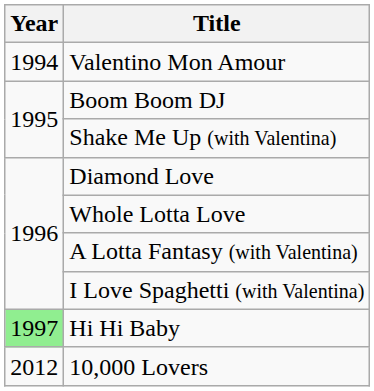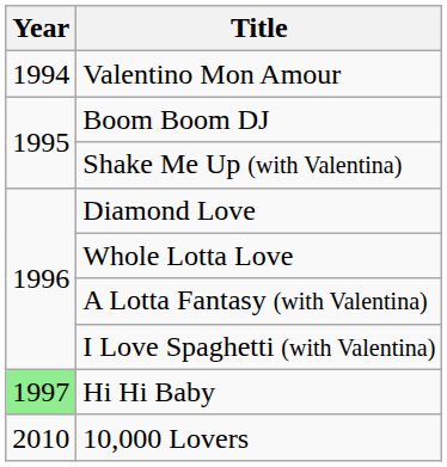 <table class="wikitable">
 <tr>
 <th>Year</th>
 <th>Title</th>
 </tr>
 <tr>
 <td>1994</td>
 <td>Valentino Mon Amour</td>
 </tr>
 <tr>
 <td rowspan="2">1995</td>
 <td>Boom Boom DJ</td>
 </tr>
 <tr>
 <td>Shake Me Up <small>(with Valentina)</small></td>
 </tr>
 <tr>
 <td rowspan="4">1996</td>
 <td>Diamond Love</td>
 </tr>
 <tr>
 <td>Whole Lotta Love</td>
 </tr>
 <tr>
 <td>A Lotta Fantasy <small>(with Valentina)</small></td>
 </tr>
 <tr>
 <td>I Love Spaghetti <small>(with Valentina)</small></td>
 </tr>
 <tr>
 <td style="background: lightgreen;">1997</td>
 <td>Hi Hi Baby</td>
 </tr>
 <tr>
-<td>2012</td>
+<td>2010</td>
 <td>10,000 Lovers</td>
 </tr>
 </table>
